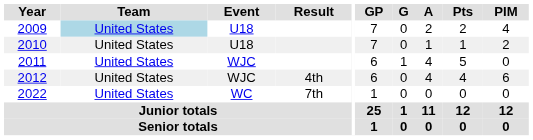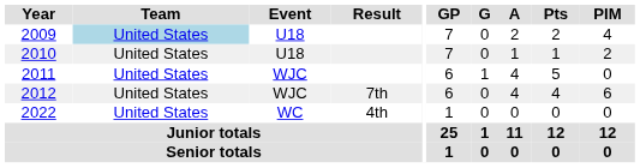 <table border="0" cellpadding="1" cellspacing="0" ID="Table3" style="text-align:center; width:40em">
 <tr ALIGN="center" bgcolor="#e0e0e0">
 <th>Year</th>
 <th>Team</th>
 <th>Event</th>
 <th>Result</th>
 <th rowspan="99" bgcolor="#ffffff"></th>
 <th>GP</th>
 <th>G</th>
 <th>A</th>
 <th>Pts</th>
 <th>PIM</th>
 </tr>
 <tr>
 <td><a href='#'>2009</a></td>
 <td style="background: lightblue;"><a href='#'>United States</a></td>
 <td><a href='#'>U18</a></td>
 <td></td>
 <td>7</td>
 <td>0</td>
 <td>2</td>
 <td>2</td>
 <td>4</td>
 </tr>
 <tr bgcolor="#f0f0f0">
 <td><a href='#'>2010</a></td>
 <td>United States</td>
 <td>U18</td>
 <td></td>
 <td>7</td>
 <td>0</td>
 <td>1</td>
 <td>1</td>
 <td>2</td>
 </tr>
 <tr>
 <td><a href='#'>2011</a></td>
 <td><a href='#'>United States</a></td>
 <td><a href='#'>WJC</a></td>
 <td></td>
 <td>6</td>
 <td>1</td>
 <td>4</td>
 <td>5</td>
 <td>0</td>
 </tr>
 <tr bgcolor="#f0f0f0">
 <td><a href='#'>2012</a></td>
 <td>United States</td>
 <td>WJC</td>
-<td>4th</td>
+<td>7th</td>
 <td>6</td>
 <td>0</td>
 <td>4</td>
 <td>4</td>
 <td>6</td>
 </tr>
 <tr>
 <td><a href='#'>2022</a></td>
 <td><a href='#'>United States</a></td>
 <td><a href='#'>WC</a></td>
-<td>7th</td>
+<td>4th</td>
 <td>1</td>
 <td>0</td>
 <td>0</td>
 <td>0</td>
 <td>0</td>
 </tr>
 <tr bgcolor="#e0e0e0">
 <th colspan="4">Junior totals</th>
 <th>25</th>
 <th>1</th>
 <th>11</th>
 <th>12</th>
 <th>12</th>
 </tr>
 <tr bgcolor="#e0e0e0">
 <th colspan="4">Senior totals</th>
 <th>1</th>
 <th>0</th>
 <th>0</th>
 <th>0</th>
 <th>0</th>
 </tr>
 </table>
